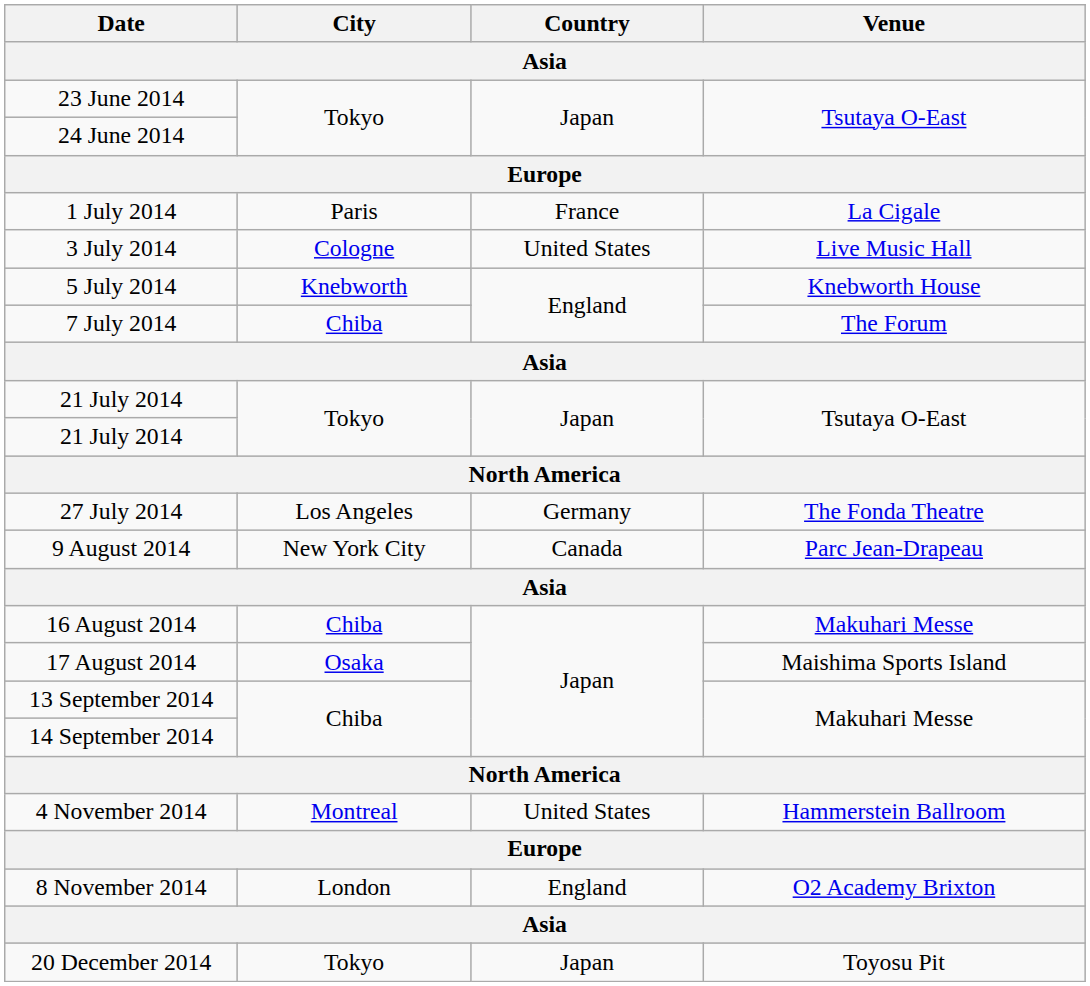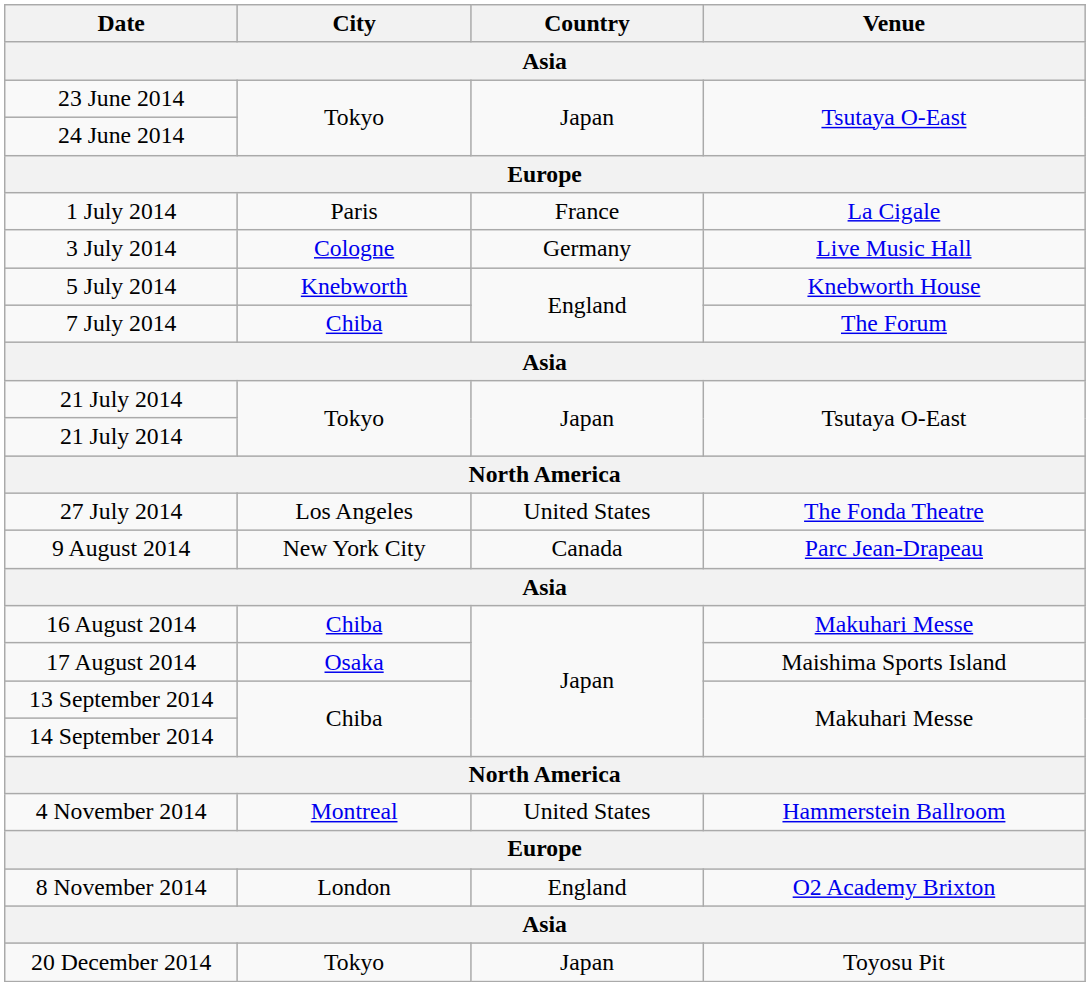 <table class="wikitable" style="text-align:center;">
 <tr>
 <th width="150">Date</th>
 <th width="150">City</th>
 <th width="150">Country</th>
 <th width="250">Venue</th>
 </tr>
 <tr>
 <th colspan="6">Asia</th>
 </tr>
 <tr>
 <td>23 June 2014</td>
 <td rowspan=2>Tokyo</td>
 <td rowspan=2>Japan</td>
 <td rowspan=2><a href='#'>Tsutaya O-East</a></td>
 </tr>
 <tr>
 <td>24 June 2014</td>
 </tr>
 <tr>
 <th colspan="6">Europe</th>
 </tr>
 <tr>
 <td>1 July 2014</td>
 <td>Paris</td>
 <td>France</td>
 <td><a href='#'>La Cigale</a></td>
 </tr>
 <tr>
 <td>3 July 2014</td>
 <td><a href='#'>Cologne</a></td>
-<td>United States</td>
+<td>Germany</td>
 <td><a href='#'>Live Music Hall</a></td>
 </tr>
 <tr>
 <td>5 July 2014</td>
 <td><a href='#'>Knebworth</a></td>
 <td rowspan="2">England</td>
 <td><a href='#'>Knebworth House</a></td>
 </tr>
 <tr>
 <td>7 July 2014</td>
 <td><a href='#'>Chiba</a></td>
 <td><a href='#'>The Forum</a></td>
 </tr>
 <tr>
 <th colspan="6">Asia</th>
 </tr>
 <tr>
 <td>21 July 2014</td>
 <td rowspan=2>Tokyo</td>
 <td rowspan=2>Japan</td>
 <td rowspan=2>Tsutaya O-East</td>
 </tr>
 <tr>
 <td>21 July 2014</td>
 </tr>
 <tr>
 <th colspan="6">North America</th>
 </tr>
 <tr>
 <td>27 July 2014</td>
 <td>Los Angeles</td>
-<td>Germany</td>
+<td>United States</td>
 <td><a href='#'>The Fonda Theatre</a></td>
 </tr>
 <tr>
 <td>9 August 2014</td>
 <td>New York City</td>
 <td>Canada</td>
 <td><a href='#'>Parc Jean-Drapeau</a></td>
 </tr>
 <tr>
 <th colspan="6">Asia</th>
 </tr>
 <tr>
 <td>16 August 2014</td>
 <td><a href='#'>Chiba</a></td>
 <td rowspan="4">Japan</td>
 <td><a href='#'>Makuhari Messe</a></td>
 </tr>
 <tr>
 <td>17 August 2014</td>
 <td><a href='#'>Osaka</a></td>
 <td>Maishima Sports Island</td>
 </tr>
 <tr>
 <td>13 September 2014</td>
 <td rowspan="2">Chiba</td>
 <td rowspan="2">Makuhari Messe</td>
 </tr>
 <tr>
 <td>14 September 2014</td>
 </tr>
 <tr>
 <th colspan="6">North America</th>
 </tr>
 <tr>
 <td>4 November 2014</td>
 <td><a href='#'>Montreal</a></td>
 <td>United States</td>
 <td><a href='#'>Hammerstein Ballroom</a></td>
 </tr>
 <tr>
 <th colspan="6">Europe</th>
 </tr>
 <tr>
 <td>8 November 2014</td>
 <td>London</td>
 <td>England</td>
 <td><a href='#'>O2 Academy Brixton</a></td>
 </tr>
 <tr>
 <th colspan="6">Asia</th>
 </tr>
 <tr>
 <td>20 December 2014</td>
 <td>Tokyo</td>
 <td>Japan</td>
 <td>Toyosu Pit</td>
 </tr>
 </table>
